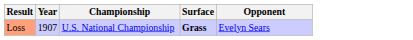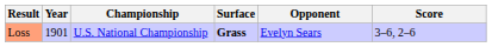 <table class='sortable wikitable'>
 <tr>
 <th style="width:40px">Result</th>
 <th style="width:30px">Year</th>
 <th style="width:190px">Championship</th>
 <th style="width:50px">Surface</th>
 <th style="width:150px">Opponent</th>
+<th style="width:150px" class="unsortable">Score</th>
 </tr>
 <tr style="background:#ccf;">
 <td style="background:#ffa07a;">Loss</td>
-<td>1907</td>
+<td>1901</td>
 <td><a href='#'>U.S. National Championship</a></td>
 <td><strong>Grass</strong></td>
 <td> <a href='#'>Evelyn Sears</a></td>
+<td>3–6, 2–6</td>
 </tr>
 </table>
